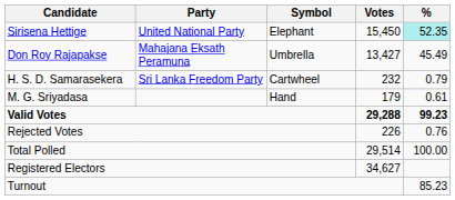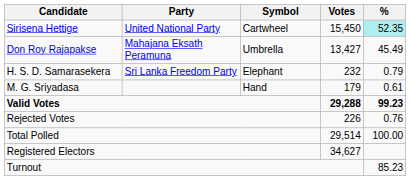 <table class="wikitable" border="1" style="text-align:right;">
 <tr>
 <th align=left width="180">Candidate</th>
 <th align=left width="180">Party</th>
 <th align=left width="120">Symbol</th>
 <th align=left width="60">Votes</th>
 <th align=left width="60">%</th>
 </tr>
 <tr>
 <td align=left><a href='#'>Sirisena Hettige</a></td>
 <td align=left><a href='#'>United National Party</a></td>
-<td align=left>Elephant</td>
+<td align=left>Cartwheel</td>
 <td align=right>15,450</td>
 <td align=right style="background: paleturquoise;">52.35</td>
 </tr>
 <tr>
 <td align=left><a href='#'>Don Roy Rajapakse</a></td>
 <td align=left><a href='#'>Mahajana Eksath Peramuna</a></td>
 <td align=left>Umbrella</td>
 <td align=right>13,427</td>
 <td align=right>45.49</td>
 </tr>
 <tr>
 <td align=left>H. S. D. Samarasekera</td>
 <td align=left><a href='#'>Sri Lanka Freedom Party</a></td>
-<td align=left>Cartwheel</td>
+<td align=left>Elephant</td>
 <td align=right>232</td>
 <td align=right>0.79</td>
 </tr>
 <tr>
 <td align=left>M. G. Sriyadasa</td>
 <td align=left></td>
 <td align=left>Hand</td>
 <td align=right>179</td>
 <td align=right>0.61</td>
 </tr>
 <tr>
 <td align=left colspan=3><strong>Valid Votes</strong></td>
 <td align=right><strong>29,288</strong></td>
 <td align=right><strong>99.23</strong></td>
 </tr>
 <tr>
 <td align=left colspan=3>Rejected Votes</td>
 <td align=right>226</td>
 <td align=right>0.76</td>
 </tr>
 <tr>
 <td align=left colspan=3>Total Polled</td>
 <td align=right>29,514</td>
 <td align=right>100.00</td>
 </tr>
 <tr>
 <td align=left colspan=3>Registered Electors</td>
 <td align=right>34,627</td>
 <td></td>
 </tr>
 <tr>
 <td align=left colspan=4>Turnout</td>
 <td align=right>85.23</td>
 </tr>
 </table>
